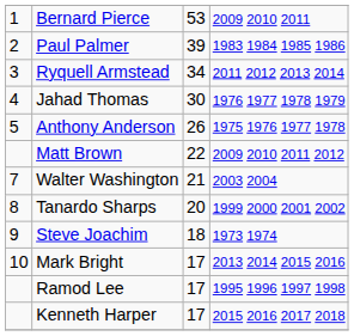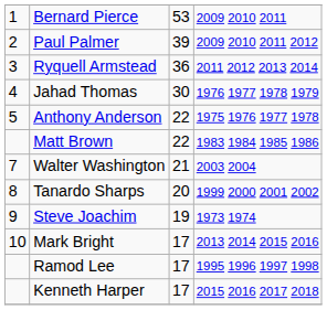 <table class="wikitable">
 <tr>
 </tr>
 <tr>
 <td>1</td>
 <td><a href='#'>Bernard Pierce</a></td>
 <td>53</td>
 <td style="font-size:80%;"><a href='#'>2009</a> <a href='#'>2010</a> <a href='#'>2011</a></td>
 </tr>
 <tr>
 <td>2</td>
 <td><a href='#'>Paul Palmer</a></td>
 <td>39</td>
-<td style="font-size:80%;"><a href='#'>1983</a> <a href='#'>1984</a> <a href='#'>1985</a> <a href='#'>1986</a></td>
+<td style="font-size:80%;"><a href='#'>2009</a> <a href='#'>2010</a> <a href='#'>2011</a> <a href='#'>2012</a></td>
 </tr>
 <tr>
 <td>3</td>
 <td><a href='#'>Ryquell Armstead</a></td>
-<td>34</td>
+<td>36</td>
 <td style="font-size:80%;"><a href='#'>2011</a> <a href='#'>2012</a> <a href='#'>2013</a> <a href='#'>2014</a></td>
 </tr>
 <tr>
 <td>4</td>
 <td>Jahad Thomas</td>
 <td>30</td>
 <td style="font-size:80%;"><a href='#'>1976</a> <a href='#'>1977</a> <a href='#'>1978</a> <a href='#'>1979</a></td>
 </tr>
 <tr>
 <td>5</td>
 <td><a href='#'>Anthony Anderson</a></td>
-<td>26</td>
+<td>22</td>
 <td style="font-size:80%;"><a href='#'>1975</a> <a href='#'>1976</a> <a href='#'>1977</a> <a href='#'>1978</a></td>
 </tr>
 <tr>
 <td></td>
 <td><a href='#'>Matt Brown</a></td>
 <td>22</td>
-<td style="font-size:80%;"><a href='#'>2009</a> <a href='#'>2010</a> <a href='#'>2011</a> <a href='#'>2012</a></td>
+<td style="font-size:80%;"><a href='#'>1983</a> <a href='#'>1984</a> <a href='#'>1985</a> <a href='#'>1986</a></td>
 </tr>
 <tr>
 <td>7</td>
 <td>Walter Washington</td>
 <td>21</td>
 <td style="font-size:80%;"><a href='#'>2003</a> <a href='#'>2004</a></td>
 </tr>
 <tr>
 <td>8</td>
 <td>Tanardo Sharps</td>
 <td>20</td>
 <td style="font-size:80%;"><a href='#'>1999</a> <a href='#'>2000</a> <a href='#'>2001</a> <a href='#'>2002</a></td>
 </tr>
 <tr>
 <td>9</td>
 <td><a href='#'>Steve Joachim</a></td>
-<td>18</td>
+<td>19</td>
 <td style="font-size:80%;"><a href='#'>1973</a> <a href='#'>1974</a></td>
 </tr>
 <tr>
 <td>10</td>
 <td>Mark Bright</td>
 <td>17</td>
 <td style="font-size:80%;"><a href='#'>2013</a> <a href='#'>2014</a> <a href='#'>2015</a> <a href='#'>2016</a></td>
 </tr>
 <tr>
 <td></td>
 <td>Ramod Lee</td>
 <td>17</td>
 <td style="font-size:80%;"><a href='#'>1995</a> <a href='#'>1996</a> <a href='#'>1997</a> <a href='#'>1998</a></td>
 </tr>
 <tr>
 <td></td>
 <td>Kenneth Harper</td>
 <td>17</td>
 <td style="font-size:80%;"><a href='#'>2015</a> <a href='#'>2016</a> <a href='#'>2017</a> <a href='#'>2018</a></td>
 </tr>
 <tr>
 </tr>
 </table>
